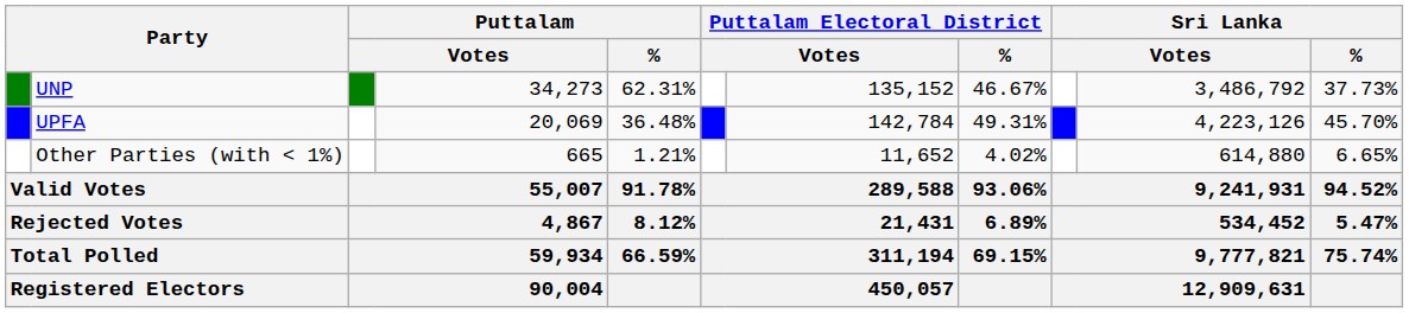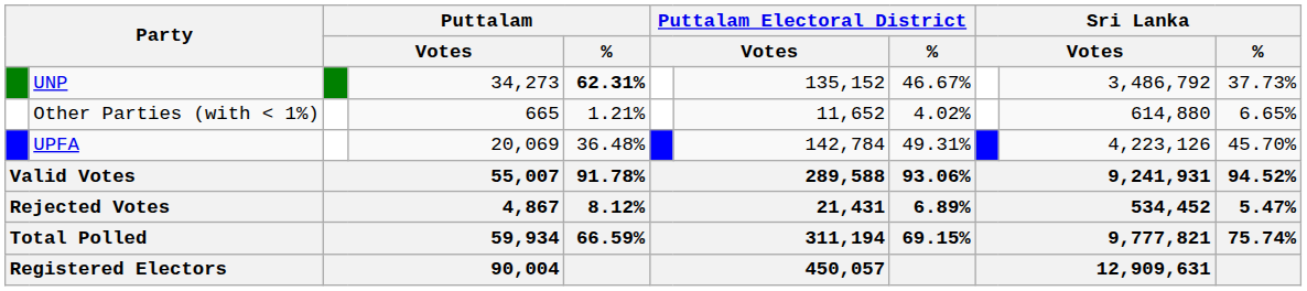 <table class="wikitable">
 <tr>
 <th colspan="2" width="144px"rowspan="2">Party</th>
 <th colspan="3" width="216px">Puttalam</th>
 <th colspan="3" width="216px"><a href='#'>Puttalam Electoral District</a></th>
 <th colspan="3" width="216px">Sri Lanka</th>
 </tr>
 <tr>
 <th colspan="2" width="144px">Votes</th>
 <th>%</th>
 <th colspan="2" width="144px">Votes</th>
 <th>%</th>
 <th colspan="2" width="144px">Votes</th>
 <th>%</th>
 </tr>
 <tr>
 <td style="background-color:green;" width="10px"></td>
 <td style="text-align:left;"><a href='#'>UNP</a></td>
 <td style="background-color:green;" width="10px"></td>
 <td style="text-align:right;">34,273</td>
-<td style="text-align:right;">62.31%</td>
+<td style="text-align:right;"><strong>62.31%</strong></td>
 <td style="background-color:white;" width="10px"></td>
 <td style="text-align:right;">135,152</td>
 <td style="text-align:right;">46.67%</td>
 <td style="background-color:white;" width="10px"></td>
 <td style="text-align:right;">3,486,792</td>
 <td style="text-align:right;">37.73%</td>
+</tr>
+<tr>
+<td style="background-color:white;" width="10px"></td>
+<td style="text-align:left;">Other Parties (with < 1%)</td>
+<td style="background-color:white;" width="10px"></td>
+<td style="text-align:right;">665</td>
+<td style="text-align:right;">1.21%</td>
+<td style="background-color:white;" width="10px"></td>
+<td style="text-align:right;">11,652</td>
+<td style="text-align:right;">4.02%</td>
+<td style="background-color:white;" width="10px"></td>
+<td style="text-align:right;">614,880</td>
+<td style="text-align:right;">6.65%</td>
 </tr>
 <tr>
 <td style="background-color:blue;" width="10px"></td>
 <td style="text-align:left;"><a href='#'>UPFA</a></td>
 <td style="background-color:white;" width="10px"></td>
 <td style="text-align:right;">20,069</td>
 <td style="text-align:right;">36.48%</td>
 <td style="background-color:blue;" width="10px"></td>
 <td style="text-align:right;">142,784</td>
 <td style="text-align:right;">49.31%</td>
 <td style="background-color:blue;" width="10px"></td>
 <td style="text-align:right;">4,223,126</td>
 <td style="text-align:right;">45.70%</td>
-</tr>
-<tr>
-<td style="background-color:white;" width="10px"></td>
-<td style="text-align:left;">Other Parties (with < 1%)</td>
-<td style="background-color:white;" width="10px"></td>
-<td style="text-align:right;">665</td>
-<td style="text-align:right;">1.21%</td>
-<td style="background-color:white;" width="10px"></td>
-<td style="text-align:right;">11,652</td>
-<td style="text-align:right;">4.02%</td>
-<td style="background-color:white;" width="10px"></td>
-<td style="text-align:right;">614,880</td>
-<td style="text-align:right;">6.65%</td>
 </tr>
 <tr>
 <th colspan="2" width="144px"style="text-align:left;">Valid Votes</th>
 <th style="text-align:right;"colspan="2" width="144px">55,007</th>
 <th style="text-align:right;">91.78%</th>
 <th style="text-align:right;"colspan="2" width="144px">289,588</th>
 <th style="text-align:right;">93.06%</th>
 <th style="text-align:right;"colspan="2" width="144px">9,241,931</th>
 <th style="text-align:right;">94.52%</th>
 </tr>
 <tr>
 <th colspan="2" width="144px"style="text-align:left;">Rejected Votes</th>
 <th style="text-align:right;"colspan="2" width="144px">4,867</th>
 <th style="text-align:right;">8.12%</th>
 <th style="text-align:right;"colspan="2" width="144px">21,431</th>
 <th style="text-align:right;">6.89%</th>
 <th style="text-align:right;"colspan="2" width="144px">534,452</th>
 <th style="text-align:right;">5.47%</th>
 </tr>
 <tr>
 <th colspan="2" width="144px"style="text-align:left;">Total Polled</th>
 <th style="text-align:right;"colspan="2" width="144px">59,934</th>
 <th style="text-align:right;">66.59%</th>
 <th style="text-align:right;"colspan="2" width="144px">311,194</th>
 <th style="text-align:right;">69.15%</th>
 <th style="text-align:right;"colspan="2" width="144px">9,777,821</th>
 <th style="text-align:right;">75.74%</th>
 </tr>
 <tr>
 <th colspan="2" width="144px"style="text-align:left;">Registered Electors</th>
 <th style="text-align:right;"colspan="2" width="144px">90,004</th>
 <th></th>
 <th style="text-align:right;"colspan="2" width="144px">450,057</th>
 <th></th>
 <th style="text-align:right;"colspan="2" width="144px">12,909,631</th>
 <th></th>
 </tr>
 </table>
